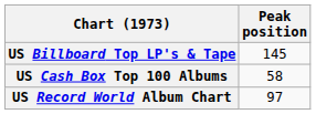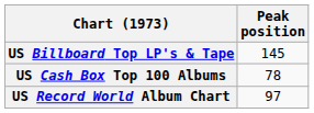 <table class="wikitable plainrowheaders sortable">
 <tr>
 <th scope="col">Chart (1973)</th>
 <th scope="col">Peak<br>position</th>
 </tr>
 <tr>
 <th scope="row">US <a href='#'><em>Billboard</em> Top LP's & Tape</a></th>
 <td align="center">145</td>
 </tr>
 <tr>
 <th scope="row">US <em><a href='#'>Cash Box</a></em> Top 100 Albums</th>
-<td align="center">58</td>
+<td align="center">78</td>
 </tr>
 <tr>
 <th scope="row">US <em><a href='#'>Record World</a></em> Album Chart</th>
 <td align="center">97</td>
 </tr>
 </table>
